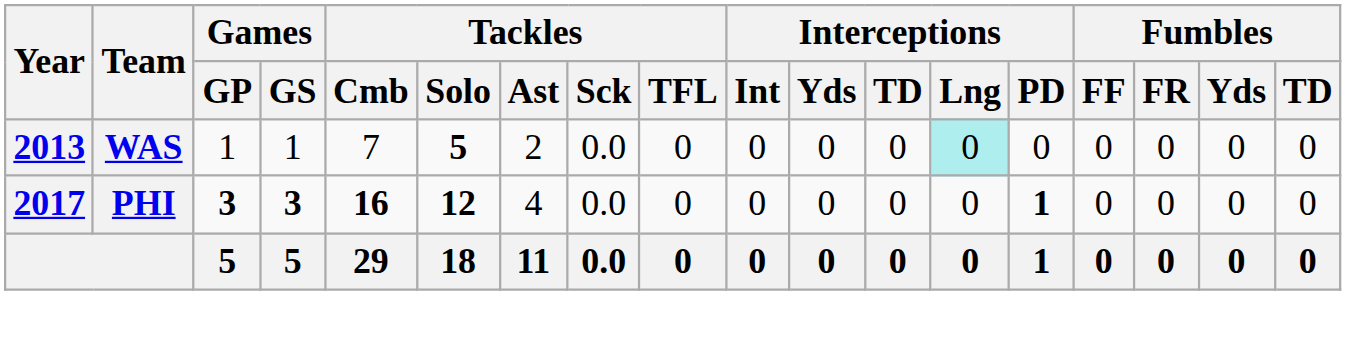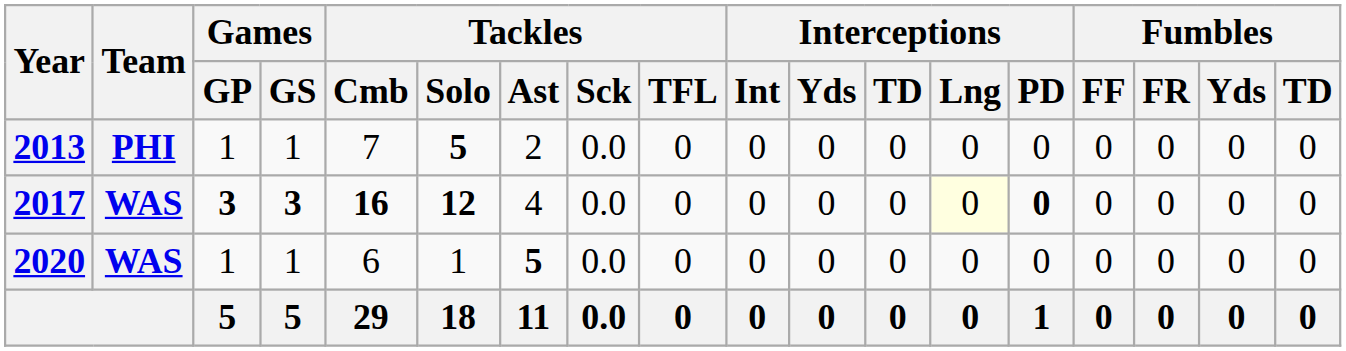 <table class="wikitable" style="text-align:center">
 <tr>
 <th rowspan="2">Year</th>
 <th rowspan="2">Team</th>
 <th colspan="2">Games</th>
 <th colspan="5">Tackles</th>
 <th colspan="5">Interceptions</th>
 <th colspan="4">Fumbles</th>
 </tr>
 <tr>
 <th>GP</th>
 <th>GS</th>
 <th>Cmb</th>
 <th>Solo</th>
 <th>Ast</th>
 <th>Sck</th>
 <th>TFL</th>
 <th>Int</th>
 <th>Yds</th>
 <th>TD</th>
 <th>Lng</th>
 <th>PD</th>
 <th>FF</th>
 <th>FR</th>
 <th>Yds</th>
 <th>TD</th>
 </tr>
 <tr>
 <th><a href='#'>2013</a></th>
-<th><a href='#'>WAS</a></th>
+<th><a href='#'>PHI</a></th>
 <td>1</td>
 <td>1</td>
 <td>7</td>
 <td><strong>5</strong></td>
 <td>2</td>
 <td>0.0</td>
 <td>0</td>
 <td>0</td>
 <td>0</td>
 <td>0</td>
-<td style="background: paleturquoise;">0</td>
+<td>0</td>
 <td>0</td>
 <td>0</td>
 <td>0</td>
 <td>0</td>
 <td>0</td>
 </tr>
 <tr>
 <th><a href='#'>2017</a></th>
-<th><a href='#'>PHI</a></th>
+<th><a href='#'>WAS</a></th>
 <td><strong>3</strong></td>
 <td><strong>3</strong></td>
 <td><strong>16</strong></td>
 <td><strong>12</strong></td>
 <td>4</td>
 <td>0.0</td>
 <td>0</td>
 <td>0</td>
 <td>0</td>
 <td>0</td>
+<td style="background: lightyellow;">0</td>
+<td><strong>0</strong></td>
 <td>0</td>
-<td><strong>1</strong></td>
+<td>0</td>
+<td>0</td>
+<td>0</td>
+</tr>
+<tr>
+<th><a href='#'>2020</a></th>
+<th><a href='#'>WAS</a></th>
+<td>1</td>
+<td>1</td>
+<td>6</td>
+<td>1</td>
+<td><strong>5</strong></td>
+<td>0.0</td>
+<td>0</td>
+<td>0</td>
+<td>0</td>
+<td>0</td>
+<td>0</td>
+<td>0</td>
 <td>0</td>
 <td>0</td>
 <td>0</td>
 <td>0</td>
 </tr>
 <tr>
 <th colspan="2"></th>
 <th>5</th>
 <th>5</th>
 <th>29</th>
 <th>18</th>
 <th>11</th>
 <th>0.0</th>
 <th>0</th>
 <th>0</th>
 <th>0</th>
 <th>0</th>
 <th>0</th>
 <th>1</th>
 <th>0</th>
 <th>0</th>
 <th>0</th>
 <th>0</th>
 </tr>
 </table>
